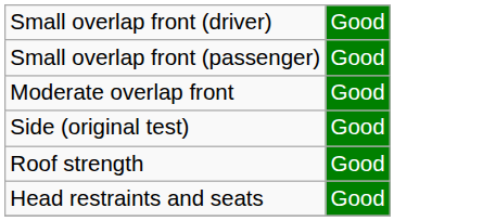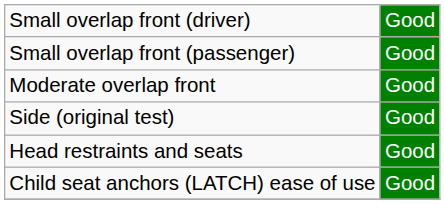 <table class="wikitable"=center>
 <tr>
 <td>Small overlap front (driver)</td>
 <td style="color:white;background: green">Good</td>
 </tr>
 <tr>
 <td>Small overlap front (passenger)</td>
 <td style="color:white;background: green">Good</td>
 </tr>
 <tr>
 <td>Moderate overlap front</td>
 <td style="color:white;background: green">Good</td>
 </tr>
 <tr>
 <td>Side (original test)</td>
 <td style="color:white;background: green">Good</td>
 </tr>
 <tr>
-<td>Roof strength</td>
+<td>Head restraints and seats</td>
 <td style="color:white;background: green">Good</td>
 </tr>
 <tr>
-<td>Head restraints and seats</td>
+<td>Child seat anchors (LATCH) ease of use</td>
 <td style="color:white;background: green">Good</td>
 </tr>
 <tr>
 </tr>
 </table>
